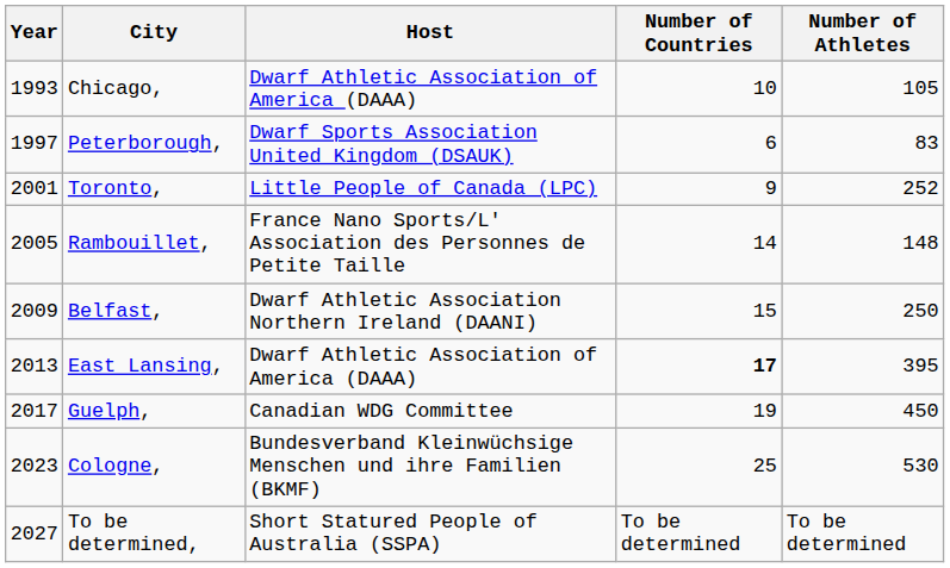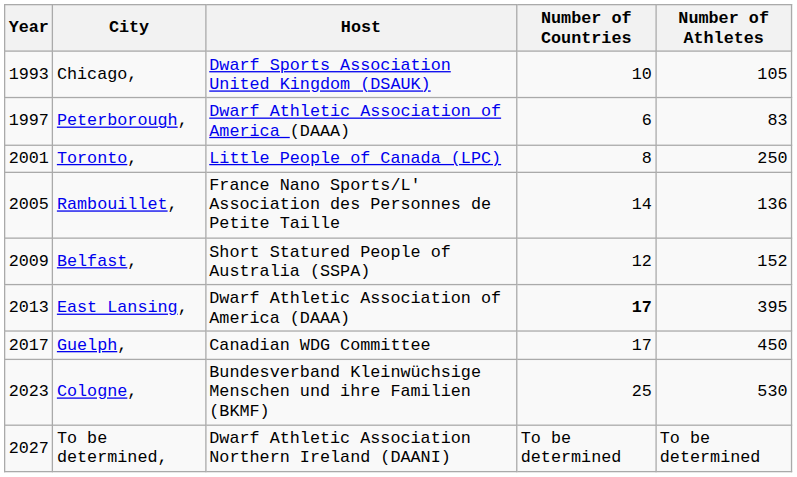 <table class="wikitable">
 <tr>
 <th>Year</th>
 <th>City</th>
 <th>Host</th>
 <th>Number of Countries</th>
 <th>Number of Athletes</th>
 </tr>
 <tr>
 <td>1993</td>
 <td>Chicago, </td>
-<td><a href='#'>Dwarf Athletic Association of America </a>(DAAA)</td>
+<td><a href='#'>Dwarf Sports Association United Kingdom (DSAUK)</a></td>
 <td align=right>10</td>
 <td align=right>105</td>
 </tr>
 <tr>
 <td>1997</td>
 <td><a href='#'>Peterborough</a>, </td>
-<td><a href='#'>Dwarf Sports Association United Kingdom (DSAUK)</a></td>
+<td><a href='#'>Dwarf Athletic Association of America </a>(DAAA)</td>
 <td align=right>6</td>
 <td align=right>83</td>
 </tr>
 <tr>
 <td>2001</td>
 <td><a href='#'>Toronto</a>, </td>
 <td><a href='#'>Little People of Canada (LPC)</a></td>
-<td align=right>9</td>
-<td align=right>252</td>
+<td align=right>8</td>
+<td align=right>250</td>
 </tr>
 <tr>
 <td>2005</td>
 <td><a href='#'>Rambouillet</a>, </td>
 <td>France Nano Sports/L' Association des Personnes de Petite Taille</td>
 <td align=right>14</td>
-<td align=right>148</td>
+<td align=right>136</td>
 </tr>
 <tr>
 <td>2009</td>
 <td><a href='#'>Belfast</a>, </td>
-<td>Dwarf Athletic Association Northern Ireland (DAANI)</td>
-<td align=right>15</td>
-<td align=right>250</td>
+<td>Short Statured People of Australia (SSPA)</td>
+<td align=right>12</td>
+<td align=right>152</td>
 </tr>
 <tr>
 <td>2013</td>
 <td><a href='#'>East Lansing</a>, </td>
 <td>Dwarf Athletic Association of America (DAAA)</td>
 <td align=right><strong>17</strong></td>
 <td align=right>395</td>
 </tr>
 <tr>
 <td>2017</td>
 <td><a href='#'>Guelph</a>, </td>
 <td>Canadian WDG Committee</td>
-<td align=right>19</td>
+<td align=right>17</td>
 <td align=right>450</td>
 </tr>
 <tr>
 <td>2023</td>
 <td><a href='#'>Cologne</a>, </td>
 <td>Bundesverband Kleinwüchsige Menschen und ihre Familien (BKMF)</td>
 <td align=right>25</td>
 <td align=right>530</td>
 </tr>
 <tr>
 <td>2027</td>
 <td>To be determined, </td>
-<td>Short Statured People of Australia (SSPA)</td>
+<td>Dwarf Athletic Association Northern Ireland (DAANI)</td>
 <td>To be determined</td>
 <td>To be determined</td>
 </tr>
 </table>
